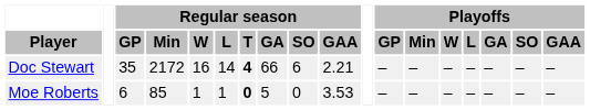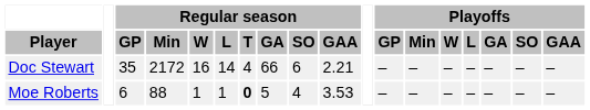 <table BORDER="0" CELLPADDING="3" CELLSPACING="2" ID="Table1">
 <tr ALIGN="center" bgcolor="#c0c0c0">
 <th ALIGN="center" colspan="1" bgcolor="#ffffff"> </th>
 <th ALIGN="center" rowspan="99" bgcolor="#ffffff"> </th>
 <th ALIGN="center" colspan="8">Regular season</th>
 <th ALIGN="center" rowspan="99" bgcolor="#ffffff"> </th>
 <th ALIGN="center" colspan="7">Playoffs</th>
 </tr>
 <tr ALIGN="center" bgcolor="#c0c0c0">
 <th ALIGN="center">Player</th>
 <th ALIGN="center">GP</th>
 <th ALIGN="center">Min</th>
 <th ALIGN="center">W</th>
 <th ALIGN="center">L</th>
 <th ALIGN="center">T</th>
 <th ALIGN="center">GA</th>
 <th ALIGN="center">SO</th>
 <th ALIGN="center">GAA</th>
 <th ALIGN="center">GP</th>
 <th ALIGN="center">Min</th>
 <th ALIGN="center">W</th>
 <th ALIGN="center">L</th>
 <th ALIGN="center">GA</th>
 <th ALIGN="center">SO</th>
 <th ALIGN="center">GAA</th>
 </tr>
 <tr bgcolor="#f0f0f0">
 <td><a href='#'>Doc Stewart</a></td>
 <td>35</td>
 <td>2172</td>
 <td>16</td>
 <td>14</td>
-<td><strong>4</strong></td>
+<td>4</td>
 <td>66</td>
 <td>6</td>
 <td>2.21</td>
 <td>–</td>
 <td>–</td>
 <td>–</td>
 <td>–</td>
 <td>–</td>
 <td>–</td>
 <td>–</td>
 </tr>
 <tr bgcolor="#f0f0f0">
 <td><a href='#'>Moe Roberts</a></td>
 <td>6</td>
-<td>85</td>
+<td>88</td>
 <td>1</td>
 <td>1</td>
 <td><strong>0</strong></td>
 <td>5</td>
-<td>0</td>
+<td>4</td>
 <td>3.53</td>
 <td>–</td>
 <td>–</td>
 <td>–</td>
 <td>–</td>
 <td>–</td>
 <td>–</td>
 <td>–</td>
 </tr>
 </table>
